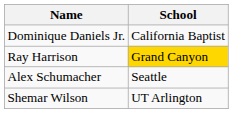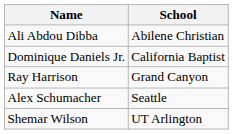 <table class="wikitable">
 <tr>
 <th>Name</th>
 <th>School</th>
+</tr>
+<tr>
+<td>Ali Abdou Dibba</td>
+<td>Abilene Christian</td>
 </tr>
 <tr>
 <td>Dominique Daniels Jr.</td>
 <td>California Baptist</td>
 </tr>
 <tr>
 <td>Ray Harrison</td>
-<td style="background: gold;">Grand Canyon</td>
+<td>Grand Canyon</td>
 </tr>
 <tr>
 <td>Alex Schumacher</td>
 <td>Seattle</td>
 </tr>
 <tr>
 <td>Shemar Wilson</td>
 <td>UT Arlington</td>
 </tr>
 </table>
